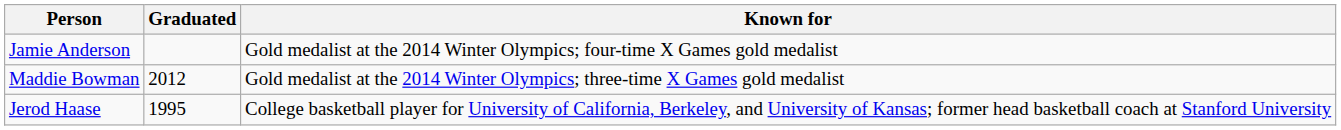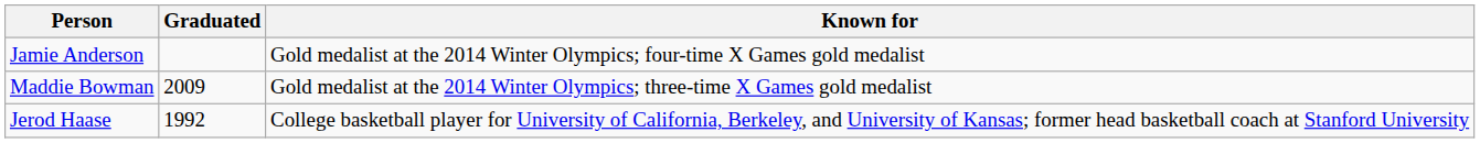 <table class="wikitable">
 <tr>
 <th>Person</th>
 <th>Graduated</th>
 <th>Known for</th>
 </tr>
 <tr>
 <td><a href='#'>Jamie Anderson</a></td>
 <td></td>
 <td>Gold medalist at the 2014 Winter Olympics; four-time X Games gold medalist</td>
 </tr>
 <tr>
 <td><a href='#'>Maddie Bowman</a></td>
-<td>2012</td>
+<td>2009</td>
 <td>Gold medalist at the <a href='#'>2014 Winter Olympics</a>; three-time <a href='#'>X Games</a> gold medalist</td>
 </tr>
 <tr>
 <td><a href='#'>Jerod Haase</a></td>
-<td>1995</td>
+<td>1992</td>
 <td>College basketball player for <a href='#'>University of California, Berkeley</a>, and <a href='#'>University of Kansas</a>; former head basketball coach at <a href='#'>Stanford University</a></td>
 </tr>
 </table>
